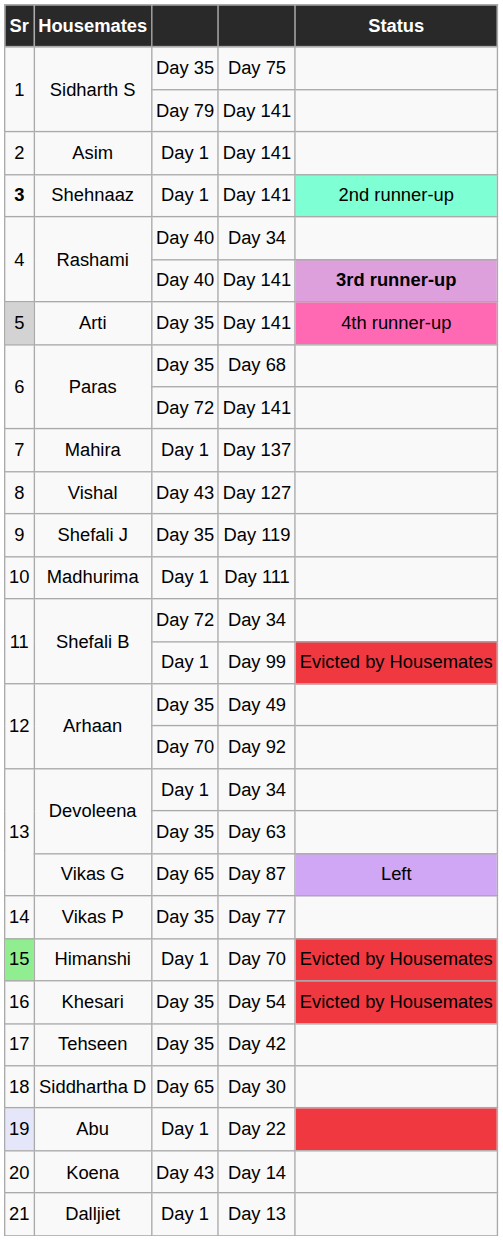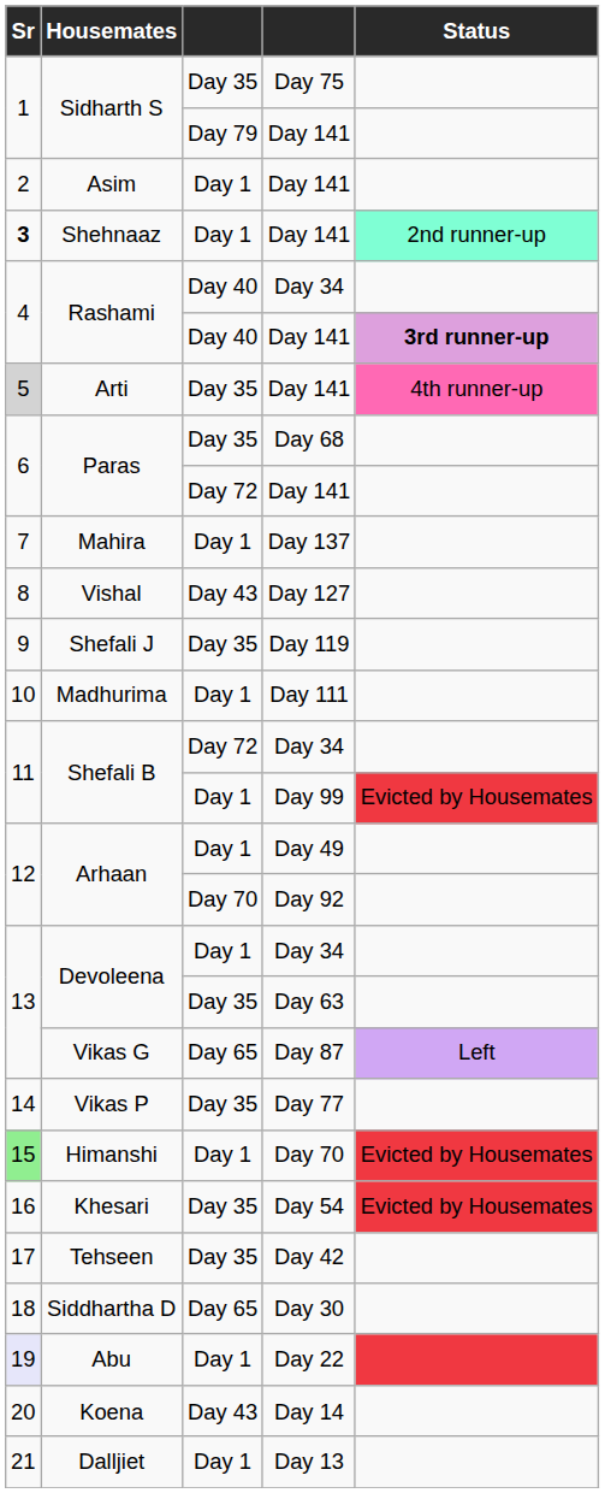 <table class="wikitable sortable" style=" text-align:center; font-size:85%; line-height:25px; width:auto;">
 <tr>
 <th scope="col" style="background:#292929; color: #FFFFFF">Sr</th>
 <th scope="col" style="background:#292929; color: #FFFFFF">Housemates</th>
 <th scope="col" style="background:#292929; color: #FFFFFF"></th>
 <th scope="col" style="background:#292929; color: #FFFFFF"></th>
 <th scope="col" style="background:#292929; color: #FFFFFF">Status</th>
 </tr>
 <tr>
 <td rowspan=2>1</td>
 <td rowspan=2>Sidharth S</td>
 <td>Day 35</td>
 <td>Day 75</td>
 <td></td>
 </tr>
 <tr>
 <td>Day 79</td>
 <td>Day 141</td>
 <td></td>
 </tr>
 <tr>
 <td>2</td>
 <td>Asim</td>
 <td>Day 1</td>
 <td>Day 141</td>
 <td></td>
 </tr>
 <tr>
 <td><strong>3</strong></td>
 <td>Shehnaaz</td>
 <td>Day 1</td>
 <td>Day 141</td>
 <td style="background:#7FFFD4;">2nd runner-up</td>
 </tr>
 <tr>
 <td rowspan="2">4</td>
 <td rowspan="2">Rashami</td>
 <td>Day 40</td>
 <td>Day 34</td>
 <td></td>
 </tr>
 <tr>
 <td>Day 40</td>
 <td>Day 141</td>
 <td style="background:#DDA0DD;"><strong>3rd runner-up</strong></td>
 </tr>
 <tr>
 <td style="background: lightgrey;">5</td>
 <td>Arti</td>
 <td>Day 35</td>
 <td>Day 141</td>
 <td style="background:#FF69B4;">4th runner-up</td>
 </tr>
 <tr>
 <td rowspan="2">6</td>
 <td rowspan="2">Paras</td>
 <td>Day 35</td>
 <td>Day 68</td>
 <td></td>
 </tr>
 <tr>
 <td>Day 72</td>
 <td>Day 141</td>
 <td></td>
 </tr>
 <tr>
 <td>7</td>
 <td>Mahira</td>
 <td>Day 1</td>
 <td>Day 137</td>
 <td></td>
 </tr>
 <tr>
 <td>8</td>
 <td>Vishal</td>
 <td>Day 43</td>
 <td>Day 127</td>
 <td></td>
 </tr>
 <tr>
 <td>9</td>
 <td>Shefali J</td>
 <td>Day 35</td>
 <td>Day 119</td>
 <td></td>
 </tr>
 <tr>
 <td>10</td>
 <td>Madhurima</td>
 <td>Day 1</td>
 <td>Day 111</td>
 <td></td>
 </tr>
 <tr>
 <td rowspan="2">11</td>
 <td rowspan="2">Shefali B</td>
 <td>Day 72</td>
 <td>Day 34</td>
 <td></td>
 </tr>
 <tr>
 <td>Day 1</td>
 <td>Day 99</td>
 <td style="background:#F03841;">Evicted by Housemates</td>
 </tr>
 <tr>
 <td rowspan="2">12</td>
 <td rowspan="2">Arhaan</td>
-<td>Day 35</td>
+<td>Day 1</td>
 <td>Day 49</td>
 <td></td>
 </tr>
 <tr>
 <td>Day 70</td>
 <td>Day 92</td>
 <td></td>
 </tr>
 <tr>
 <td rowspan="3">13</td>
 <td rowspan="2">Devoleena</td>
 <td>Day 1</td>
 <td>Day 34</td>
 <td></td>
 </tr>
 <tr>
 <td>Day 35</td>
 <td>Day 63</td>
 <td></td>
 </tr>
 <tr>
 <td>Vikas G</td>
 <td>Day 65</td>
 <td>Day 87</td>
 <td style="background:#D0A7F4;">Left</td>
 </tr>
 <tr>
 <td>14</td>
 <td>Vikas P</td>
 <td>Day 35</td>
 <td>Day 77</td>
 <td></td>
 </tr>
 <tr>
 <td style="background: lightgreen;">15</td>
 <td>Himanshi</td>
 <td>Day 1</td>
 <td>Day 70</td>
 <td style="background:#F03841;">Evicted by Housemates</td>
 </tr>
 <tr>
 <td>16</td>
 <td>Khesari</td>
 <td>Day 35</td>
 <td>Day 54</td>
 <td style="background:#F03841;">Evicted by Housemates</td>
 </tr>
 <tr>
 <td>17</td>
 <td>Tehseen</td>
 <td>Day 35</td>
 <td>Day 42</td>
 <td></td>
 </tr>
 <tr>
 <td>18</td>
 <td>Siddhartha D</td>
 <td>Day 65</td>
 <td>Day 30</td>
 <td></td>
 </tr>
 <tr>
 <td style="background: lavender;">19</td>
 <td>Abu</td>
 <td>Day 1</td>
 <td>Day 22</td>
 <td style="background:#F03841;"></td>
 </tr>
 <tr>
 <td>20</td>
 <td>Koena</td>
 <td>Day 43</td>
 <td>Day 14</td>
 <td></td>
 </tr>
 <tr>
 <td>21</td>
 <td>Dalljiet</td>
 <td>Day 1</td>
 <td>Day 13</td>
 <td></td>
 </tr>
 </table>
